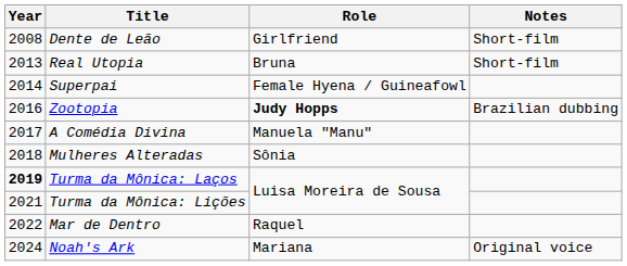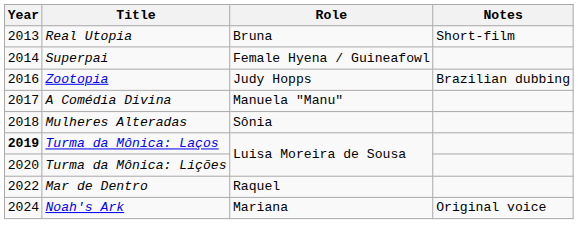 <table class="wikitable">
 <tr>
 <th>Year</th>
 <th>Title</th>
 <th>Role</th>
 <th>Notes</th>
-</tr>
-<tr>
-<td>2008</td>
-<td><em>Dente de Leão</em></td>
-<td>Girlfriend</td>
-<td>Short-film</td>
 </tr>
 <tr>
 <td>2013</td>
 <td><em>Real Utopia</em></td>
 <td>Bruna</td>
 <td>Short-film</td>
 </tr>
 <tr>
 <td>2014</td>
 <td><em>Superpai</em></td>
 <td>Female Hyena / Guineafowl</td>
 <td></td>
 </tr>
 <tr>
 <td>2016</td>
 <td><em><a href='#'>Zootopia</a></em></td>
-<td><strong>Judy Hopps</strong></td>
+<td>Judy Hopps</td>
 <td>Brazilian dubbing</td>
 </tr>
 <tr>
 <td>2017</td>
 <td><em>A Comédia Divina</em></td>
 <td>Manuela "Manu"</td>
 <td></td>
 </tr>
 <tr>
 <td>2018</td>
 <td><em>Mulheres Alteradas</em></td>
 <td>Sônia</td>
 <td></td>
 </tr>
 <tr>
 <td><strong>2019</strong></td>
 <td><em><a href='#'>Turma da Mônica: Laços</a></em></td>
 <td rowspan="2">Luisa Moreira de Sousa</td>
 <td></td>
 </tr>
 <tr>
-<td>2021</td>
+<td>2020</td>
 <td><em>Turma da Mônica: Lições</em></td>
 <td></td>
 </tr>
 <tr>
 <td>2022</td>
 <td><em>Mar de Dentro</em></td>
 <td>Raquel</td>
 <td></td>
 </tr>
 <tr>
 <td>2024</td>
 <td><em><a href='#'>Noah's Ark</a></em></td>
 <td>Mariana</td>
 <td>Original voice</td>
 </tr>
 </table>
